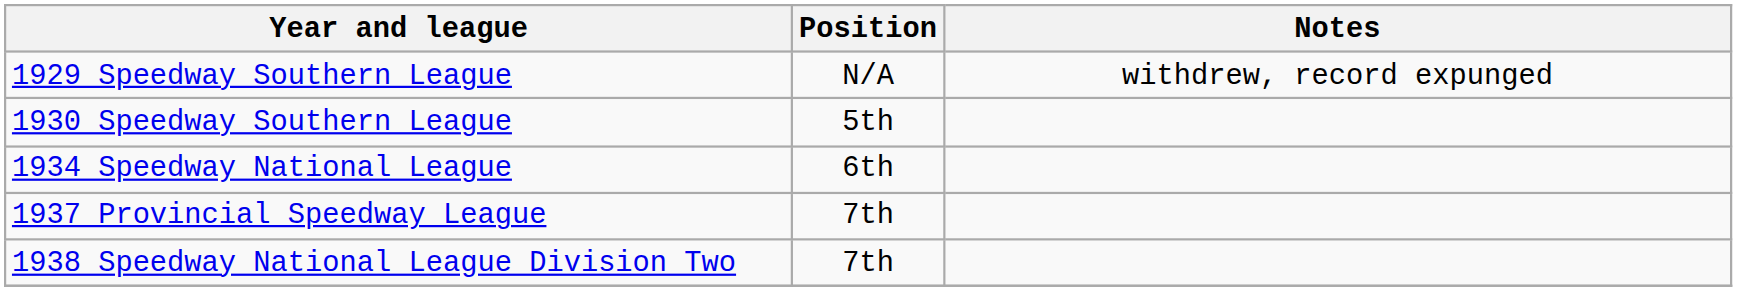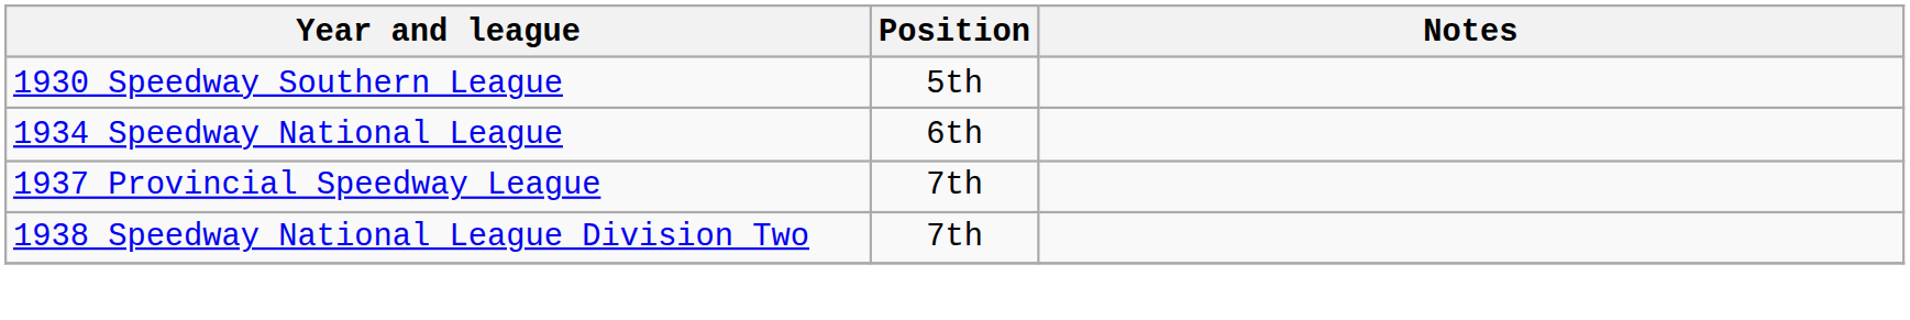 <table class="wikitable">
 <tr>
 <th width=350>Year and league</th>
 <th width=50>Position</th>
 <th width=350>Notes</th>
-</tr>
-<tr align=center>
-<td align="left"><a href='#'>1929 Speedway Southern League</a></td>
-<td>N/A</td>
-<td>withdrew, record expunged</td>
 </tr>
 <tr align=center>
 <td align="left"><a href='#'>1930 Speedway Southern League</a></td>
 <td>5th</td>
 <td></td>
 </tr>
 <tr align=center>
 <td align="left"><a href='#'>1934 Speedway National League</a></td>
 <td>6th</td>
 <td></td>
 </tr>
 <tr align=center>
 <td align="left"><a href='#'>1937 Provincial Speedway League</a></td>
 <td>7th</td>
 <td></td>
 </tr>
 <tr align=center>
 <td align="left"><a href='#'>1938 Speedway National League Division Two</a></td>
 <td>7th</td>
 <td></td>
 </tr>
 <tr align=center>
 </tr>
 </table>
